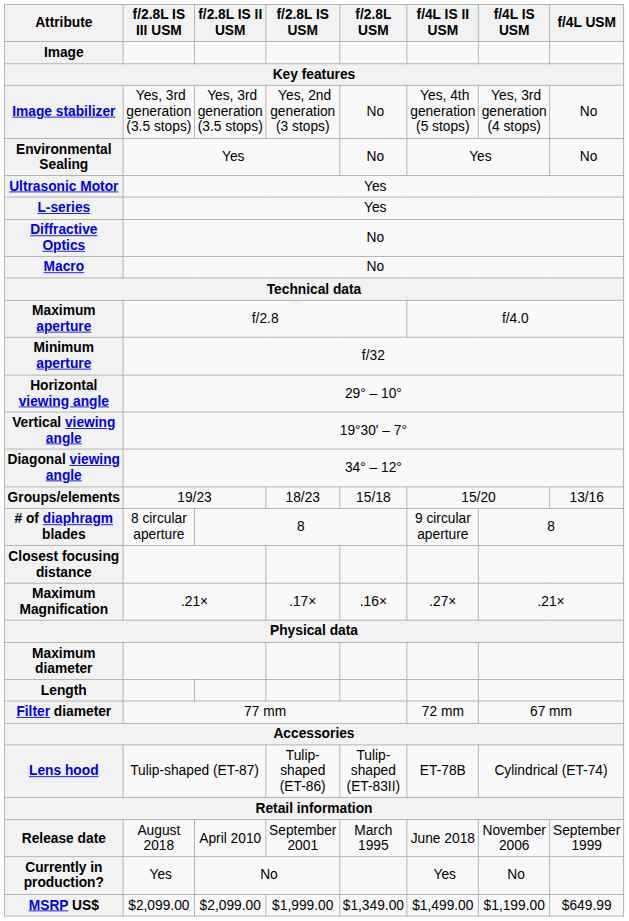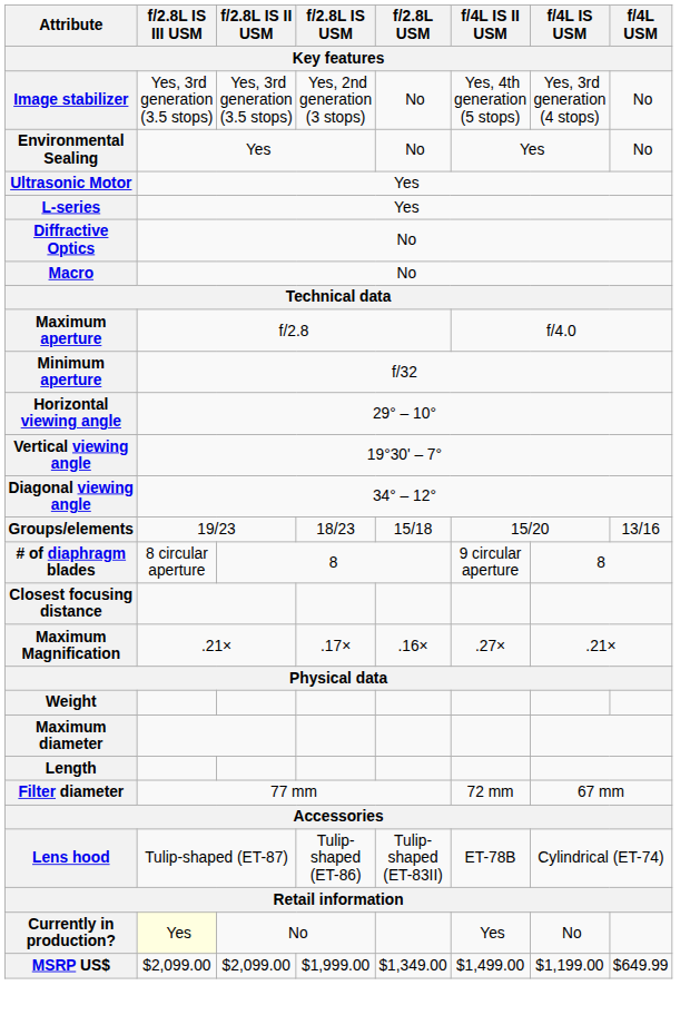 <table class="wikitable" style="text-align:center">
 <tr>
 <th>Attribute</th>
 <th>f/2.8L IS III USM</th>
 <th>f/2.8L IS II USM</th>
 <th>f/2.8L IS USM</th>
 <th>f/2.8L USM</th>
 <th>f/4L IS II USM</th>
 <th>f/4L IS USM</th>
 <th>f/4L USM</th>
-</tr>
-<tr>
-<th>Image</th>
-<td></td>
-<td></td>
-<td></td>
-<td></td>
-<td></td>
-<td></td>
-<td></td>
 </tr>
 <tr>
 <th colspan=8>Key features</th>
 </tr>
 <tr>
 <th><a href='#'>Image stabilizer</a></th>
 <td> Yes, 3rd generation (3.5 stops)</td>
 <td> Yes, 3rd generation (3.5 stops)</td>
 <td> Yes, 2nd generation (3 stops)</td>
 <td> No</td>
 <td> Yes, 4th generation (5 stops)</td>
 <td> Yes, 3rd generation (4 stops)</td>
 <td> No</td>
 </tr>
 <tr>
 <th>Environmental Sealing</th>
 <td colspan=3> Yes</td>
 <td> No</td>
 <td colspan=2> Yes</td>
 <td> No</td>
 </tr>
 <tr>
 <th><a href='#'>Ultrasonic Motor</a></th>
 <td colspan=7> Yes</td>
 </tr>
 <tr>
 <th><a href='#'>L-series</a></th>
 <td colspan=7> Yes</td>
 </tr>
 <tr>
 <th><a href='#'>Diffractive Optics</a></th>
 <td colspan=7> No</td>
 </tr>
 <tr>
 <th><a href='#'>Macro</a></th>
 <td colspan=7> No</td>
 </tr>
 <tr>
 <th colspan=8>Technical data</th>
 </tr>
 <tr>
 <th>Maximum <a href='#'>aperture</a></th>
 <td colspan=4>f/2.8</td>
 <td colspan=3>f/4.0</td>
 </tr>
 <tr>
 <th>Minimum <a href='#'>aperture</a></th>
 <td colspan=7>f/32</td>
 </tr>
 <tr>
 <th>Horizontal <a href='#'>viewing angle</a></th>
 <td colspan=7>29° – 10°</td>
 </tr>
 <tr>
 <th>Vertical <a href='#'>viewing angle</a></th>
 <td colspan=7>19°30' – 7°</td>
 </tr>
 <tr>
 <th>Diagonal <a href='#'>viewing angle</a></th>
 <td colspan=7>34° – 12°</td>
 </tr>
 <tr>
 <th>Groups/elements</th>
 <td colspan=2>19/23</td>
 <td>18/23</td>
 <td>15/18</td>
 <td colspan=2>15/20</td>
 <td>13/16</td>
 </tr>
 <tr>
 <th># of <a href='#'>diaphragm</a> blades</th>
 <td colspan=1>8 circular aperture</td>
 <td colspan=3>8</td>
 <td colspan=1>9 circular aperture</td>
 <td colspan=2>8</td>
 </tr>
 <tr>
 <th>Closest focusing distance</th>
 <td colspan=2></td>
 <td></td>
 <td></td>
 <td></td>
 <td colspan=2></td>
 </tr>
 <tr>
 <th>Maximum Magnification</th>
 <td colspan=2>.21×</td>
 <td>.17×</td>
 <td>.16×</td>
 <td>.27×</td>
 <td colspan=2>.21×</td>
 </tr>
 <tr>
 <th colspan=8>Physical data</th>
 </tr>
 <tr>
+<th>Weight</th>
+<td></td>
+<td></td>
+<td></td>
+<td></td>
+<td></td>
+<td></td>
+<td></td>
+</tr>
+<tr>
 <th>Maximum diameter</th>
 <td colspan=2></td>
 <td></td>
 <td></td>
 <td></td>
 <td colspan=2></td>
 </tr>
 <tr>
 <th>Length</th>
 <td></td>
 <td></td>
 <td></td>
 <td></td>
 <td></td>
 <td colspan=2></td>
 </tr>
 <tr>
 <th><a href='#'>Filter</a> diameter</th>
 <td colspan=4>77 mm</td>
 <td colspan=1>72 mm</td>
 <td colspan=2>67 mm</td>
 </tr>
 <tr>
 <th colspan=8>Accessories</th>
 </tr>
 <tr>
 <th><a href='#'>Lens hood</a></th>
 <td colspan=2>Tulip-shaped (ET-87)</td>
 <td>Tulip-shaped (ET-86)</td>
 <td>Tulip-shaped (ET-83II)</td>
 <td>ET-78B</td>
 <td colspan=2>Cylindrical (ET-74)</td>
 </tr>
 <tr>
 <th colspan=8>Retail information</th>
 </tr>
 <tr>
-<th>Release date</th>
-<td>August 2018</td>
-<td>April 2010</td>
-<td>September 2001</td>
-<td>March 1995</td>
-<td>June 2018</td>
-<td>November 2006</td>
-<td>September 1999</td>
-</tr>
-<tr>
 <th>Currently in production?</th>
-<td colspan=1> Yes</td>
+<td colspan=1 style="background: lightyellow;"> Yes</td>
 <td colspan=2> No</td>
 <td></td>
 <td> Yes</td>
 <td colspan="1"> No</td>
 <td colspan=1></td>
 </tr>
 <tr>
 <th><a href='#'>MSRP</a> US$</th>
 <td>$2,099.00</td>
 <td>$2,099.00</td>
 <td>$1,999.00</td>
 <td>$1,349.00</td>
 <td>$1,499.00</td>
 <td>$1,199.00</td>
 <td>$649.99</td>
 </tr>
 </table>
